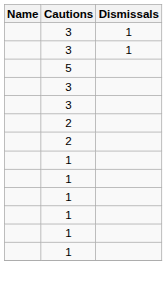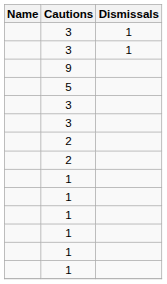 <table class="wikitable sortable" style="text-align:center; font-size:95%">
 <tr>
 <th>Name</th>
 <th>Cautions</th>
 <th>Dismissals</th>
 </tr>
 <tr>
 <td></td>
 <td> 3</td>
 <td> 1</td>
 </tr>
 <tr>
 <td></td>
 <td> 3</td>
 <td> 1</td>
+</tr>
+<tr>
+<td></td>
+<td> 9</td>
+<td></td>
 </tr>
 <tr>
 <td></td>
 <td> 5</td>
 <td></td>
 </tr>
 <tr>
 <td></td>
 <td> 3</td>
 <td></td>
 </tr>
 <tr>
 <td></td>
 <td> 3</td>
 <td></td>
 </tr>
 <tr>
 <td></td>
 <td> 2</td>
 <td></td>
 </tr>
 <tr>
 <td></td>
 <td> 2</td>
 <td></td>
 </tr>
 <tr>
 <td></td>
 <td> 1</td>
 <td></td>
 </tr>
 <tr>
 <td></td>
 <td> 1</td>
 <td></td>
 </tr>
 <tr>
 <td></td>
 <td> 1</td>
 <td></td>
 </tr>
 <tr>
 <td></td>
 <td> 1</td>
 <td></td>
 </tr>
 <tr>
 <td></td>
 <td> 1</td>
 <td></td>
 </tr>
 <tr>
 <td></td>
 <td> 1</td>
 <td></td>
 </tr>
 <tr>
 </tr>
 </table>
